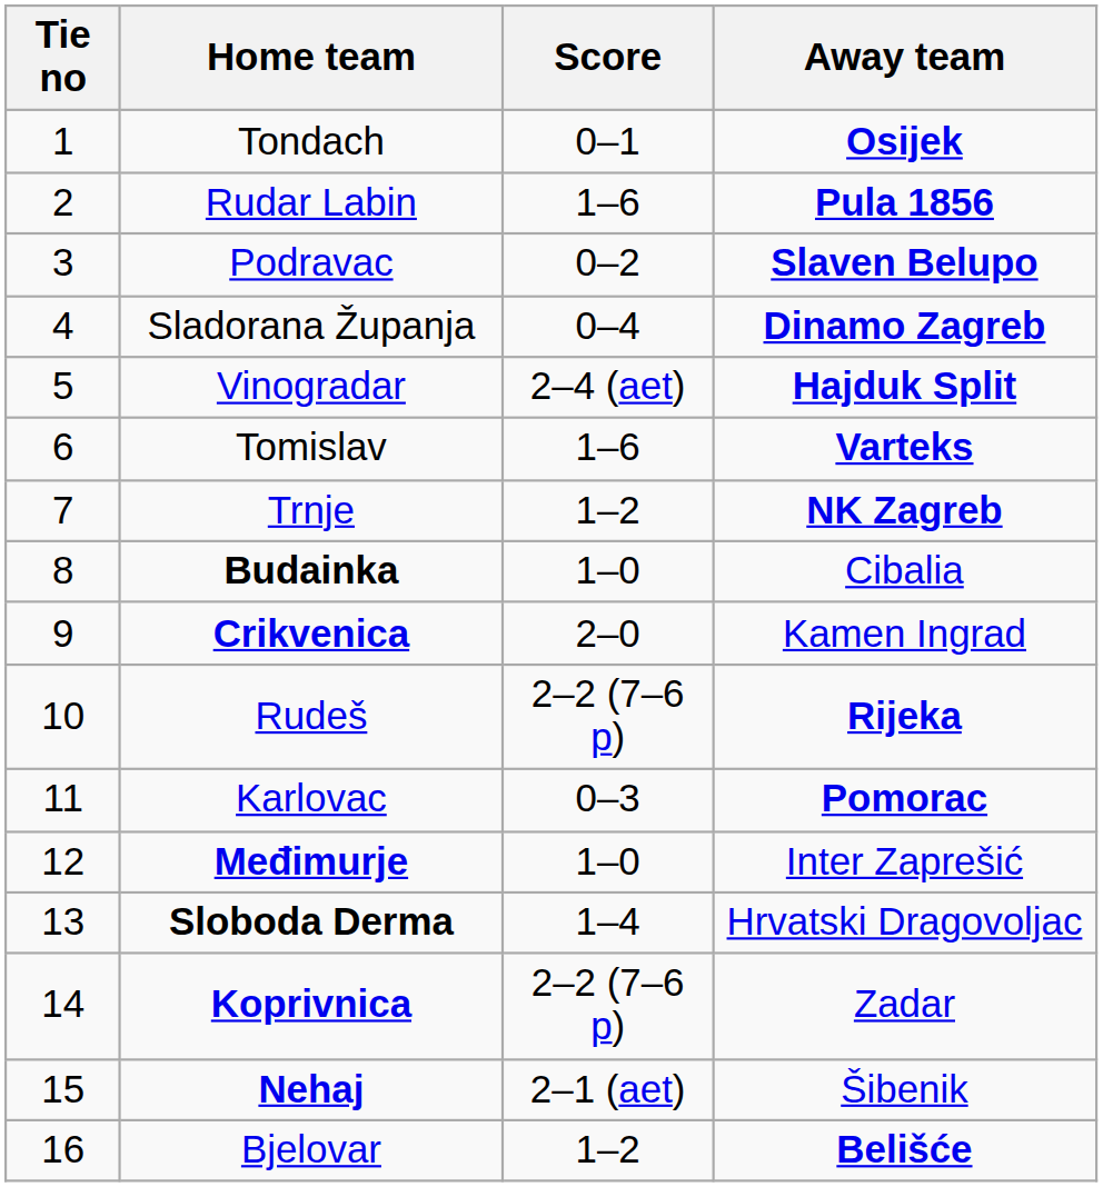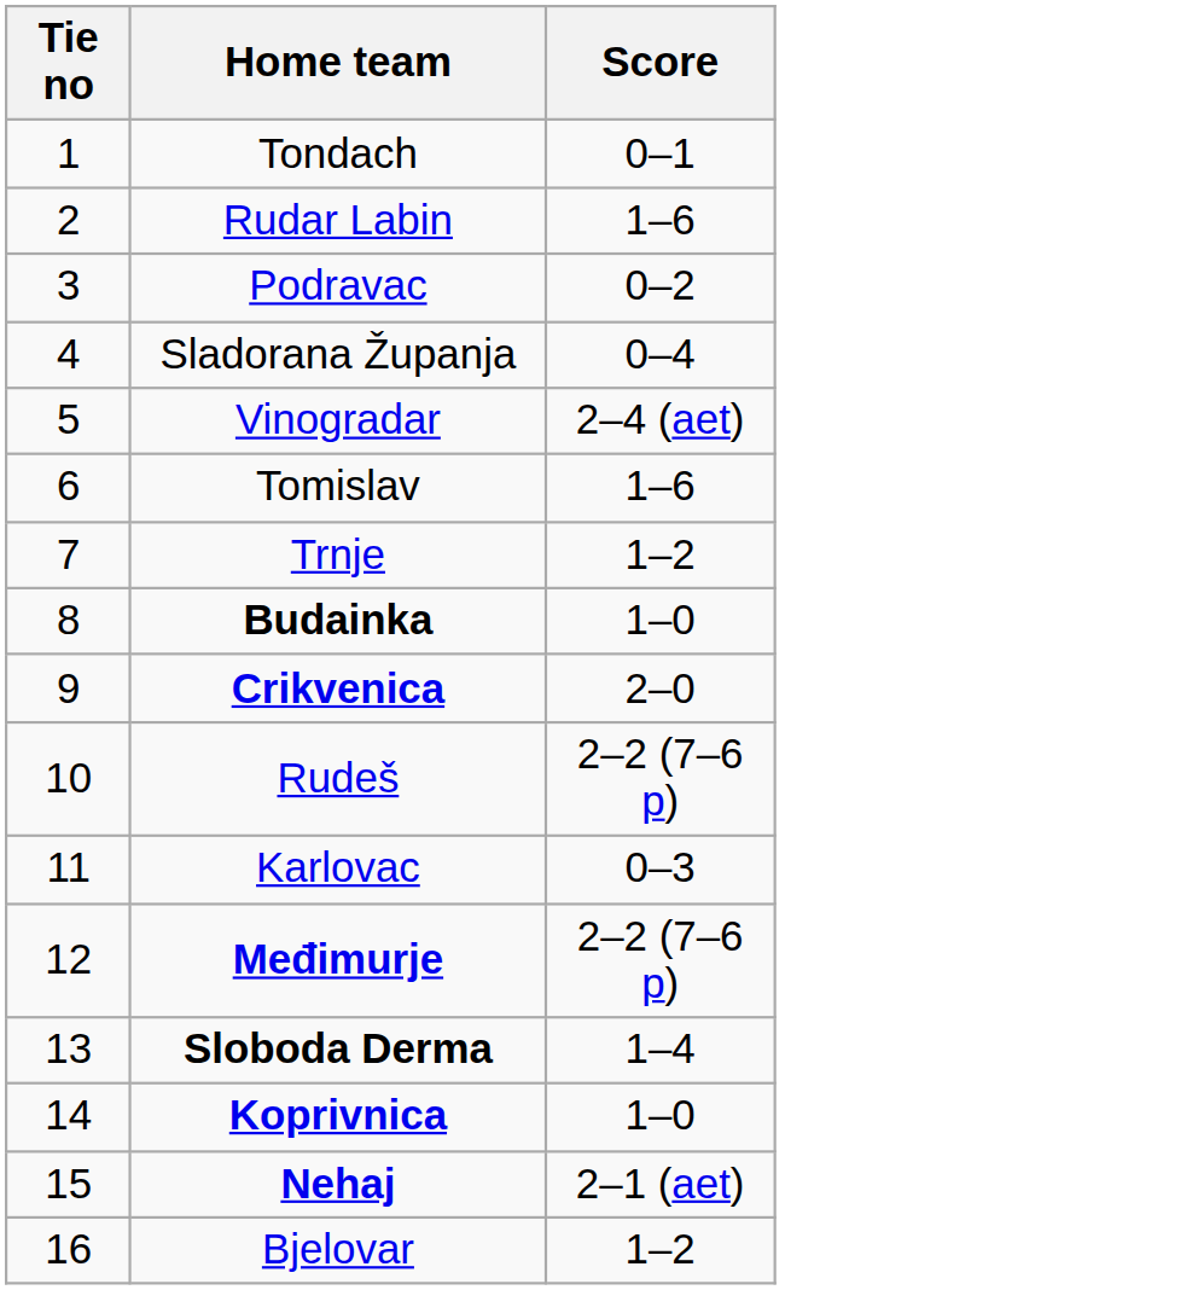 <table class="wikitable" style="text-align: center">
 <tr>
 <th width=40>Tie no</th>
 <th width=150>Home team</th>
 <th width=80>Score</th>
-<th width=150>Away team</th>
 </tr>
 <tr>
 <td>1</td>
 <td>Tondach</td>
 <td>0–1</td>
-<td><strong><a href='#'>Osijek</a></strong></td>
 </tr>
 <tr>
 <td>2</td>
 <td><a href='#'>Rudar Labin</a></td>
 <td>1–6</td>
-<td><strong><a href='#'>Pula 1856</a></strong></td>
 </tr>
 <tr>
 <td>3</td>
 <td><a href='#'>Podravac</a></td>
 <td>0–2</td>
-<td><strong><a href='#'>Slaven Belupo</a></strong></td>
 </tr>
 <tr>
 <td>4</td>
 <td>Sladorana Županja</td>
 <td>0–4</td>
-<td><strong><a href='#'>Dinamo Zagreb</a></strong></td>
 </tr>
 <tr>
 <td>5</td>
 <td><a href='#'>Vinogradar</a></td>
 <td>2–4 (<a href='#'>aet</a>)</td>
-<td><strong><a href='#'>Hajduk Split</a></strong></td>
 </tr>
 <tr>
 <td>6</td>
 <td>Tomislav</td>
 <td>1–6</td>
-<td><strong><a href='#'>Varteks</a></strong></td>
 </tr>
 <tr>
 <td>7</td>
 <td><a href='#'>Trnje</a></td>
 <td>1–2</td>
-<td><strong><a href='#'>NK Zagreb</a></strong></td>
 </tr>
 <tr>
 <td>8</td>
 <td><strong>Budainka</strong></td>
 <td>1–0</td>
-<td><a href='#'>Cibalia</a></td>
 </tr>
 <tr>
 <td>9</td>
 <td><strong><a href='#'>Crikvenica</a></strong></td>
 <td>2–0</td>
-<td><a href='#'>Kamen Ingrad</a></td>
 </tr>
 <tr>
 <td>10</td>
 <td><a href='#'>Rudeš</a></td>
 <td>2–2 (7–6 <a href='#'>p</a>)</td>
-<td><strong><a href='#'>Rijeka</a></strong></td>
 </tr>
 <tr>
 <td>11</td>
 <td><a href='#'>Karlovac</a></td>
 <td>0–3</td>
-<td><strong><a href='#'>Pomorac</a></strong></td>
 </tr>
 <tr>
 <td>12</td>
 <td><strong><a href='#'>Međimurje</a></strong></td>
-<td>1–0</td>
-<td><a href='#'>Inter Zaprešić</a></td>
+<td>2–2 (7–6 <a href='#'>p</a>)</td>
 </tr>
 <tr>
 <td>13</td>
 <td><strong>Sloboda Derma</strong></td>
 <td>1–4</td>
-<td><a href='#'>Hrvatski Dragovoljac</a></td>
 </tr>
 <tr>
 <td>14</td>
 <td><strong><a href='#'>Koprivnica</a></strong></td>
-<td>2–2 (7–6 <a href='#'>p</a>)</td>
-<td><a href='#'>Zadar</a></td>
+<td>1–0</td>
 </tr>
 <tr>
 <td>15</td>
 <td><strong><a href='#'>Nehaj</a></strong></td>
 <td>2–1 (<a href='#'>aet</a>)</td>
-<td><a href='#'>Šibenik</a></td>
 </tr>
 <tr>
 <td>16</td>
 <td><a href='#'>Bjelovar</a></td>
 <td>1–2</td>
-<td><strong><a href='#'>Belišće</a></strong></td>
 </tr>
 </table>
